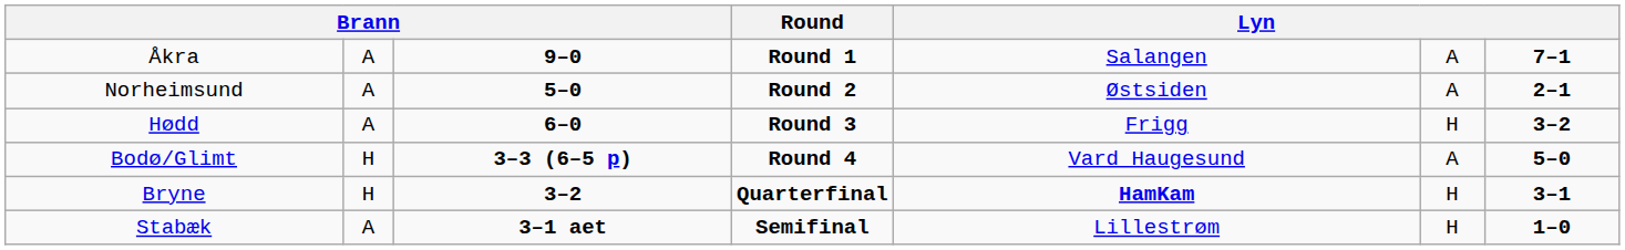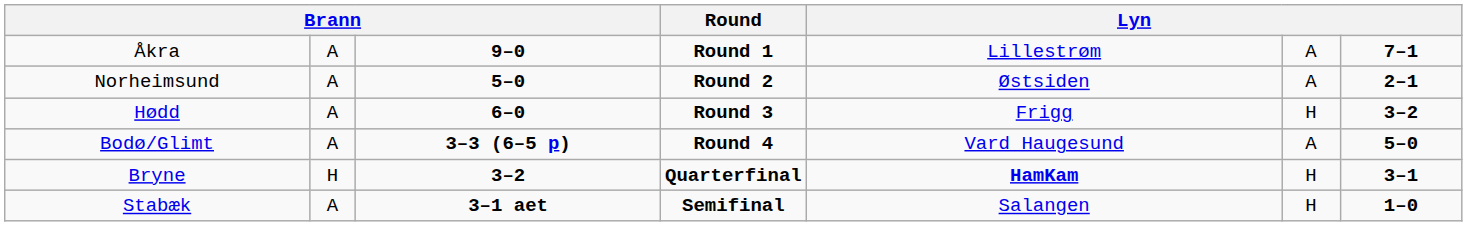 <table border=1 class=wikitable style="text-align:center">
 <tr valign=top>
 <th width=45% colspan=3><a href='#'>Brann</a></th>
 <th width=10%>Round</th>
 <th width=45% colspan=3><a href='#'>Lyn</a></th>
 </tr>
 <tr valign=top>
 <td>Åkra</td>
 <td>A</td>
 <td><strong>9–0</strong></td>
 <td><strong>Round 1</strong></td>
-<td><a href='#'>Salangen</a></td>
+<td><a href='#'>Lillestrøm</a></td>
 <td>A</td>
 <td><strong>7–1</strong></td>
 </tr>
 <tr valign=top>
 <td>Norheimsund</td>
 <td>A</td>
 <td><strong>5–0</strong></td>
 <td><strong>Round 2</strong></td>
 <td><a href='#'>Østsiden</a></td>
 <td>A</td>
 <td><strong>2–1</strong></td>
 </tr>
 <tr valign=top>
 <td><a href='#'>Hødd</a></td>
 <td>A</td>
 <td><strong>6–0</strong></td>
 <td><strong>Round 3</strong></td>
 <td><a href='#'>Frigg</a></td>
 <td>H</td>
 <td><strong>3–2</strong></td>
 </tr>
 <tr valign=top>
 <td><a href='#'>Bodø/Glimt</a></td>
-<td>H</td>
+<td>A</td>
 <td><strong>3–3 (6–5 <a href='#'>p</a>)</strong></td>
 <td><strong>Round 4</strong></td>
 <td><a href='#'>Vard Haugesund</a></td>
 <td>A</td>
 <td><strong>5–0</strong></td>
 </tr>
 <tr valign=top>
 <td><a href='#'>Bryne</a></td>
 <td>H</td>
 <td><strong>3–2</strong></td>
 <td><strong>Quarterfinal</strong></td>
 <td><strong><a href='#'>HamKam</a></strong></td>
 <td>H</td>
 <td><strong>3–1</strong></td>
 </tr>
 <tr valign=top>
 <td><a href='#'>Stabæk</a></td>
 <td>A</td>
 <td><strong>3–1 aet</strong></td>
 <td><strong>Semifinal</strong></td>
-<td><a href='#'>Lillestrøm</a></td>
+<td><a href='#'>Salangen</a></td>
 <td>H</td>
 <td><strong>1–0</strong></td>
 </tr>
 </table>
